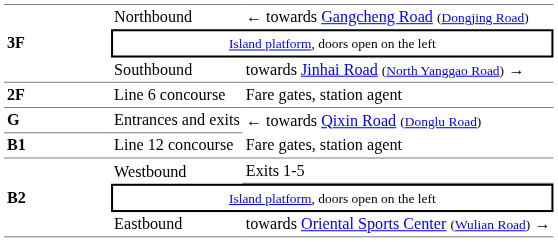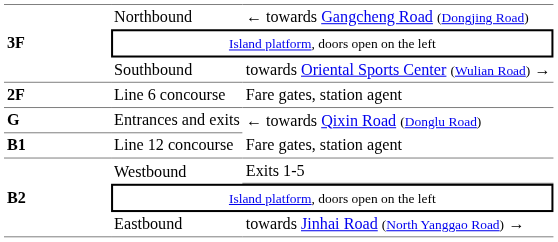 <table cellspacing=0 cellpadding=3>
 <tr>
 <td style="border-top:solid 1px gray;border-bottom:solid 1px gray;" rowspan=3 width=100><strong>3F</strong></td>
 <td style="border-top:solid 1px gray;">Northbound</td>
 <td style="border-top:solid 1px gray;">←  towards <a href='#'>Gangcheng Road</a> <small>(<a href='#'>Dongjing Road</a>)</small></td>
 </tr>
 <tr>
 <td style="border-right:solid 2px black;border-left:solid 2px black;border-top:solid 2px black;border-bottom:solid 2px black;text-align:center;" colspan=2><small><a href='#'>Island platform</a>, doors open on the left</small></td>
 </tr>
 <tr>
 <td style="border-bottom:solid 1px gray;">Southbound</td>
-<td style="border-bottom:solid 1px gray;">  towards <a href='#'>Jinhai Road</a> <small> (<a href='#'>North Yanggao Road</a>)</small> →</td>
+<td style="border-bottom:solid 1px gray;">  towards <a href='#'>Oriental Sports Center</a> <small>(<a href='#'>Wulian Road</a>)</small> →</td>
 </tr>
 <tr>
 <td style="border-bottom:solid 1px gray;"><strong>2F</strong></td>
 <td style="border-bottom:solid 1px gray;">Line 6 concourse</td>
 <td style="border-bottom:solid 1px gray;">Fare gates, station agent</td>
 </tr>
 <tr>
 <td style="border-bottom:solid 1px gray;"><strong>G</strong></td>
 <td style="border-bottom:solid 1px gray;">Entrances and exits</td>
 <td>←  towards <a href='#'>Qixin Road</a> <small>(<a href='#'>Donglu Road</a>)</small></td>
 </tr>
 <tr>
 <td style="border-bottom:solid 1px gray;"><strong>B1</strong></td>
 <td style="border-bottom:solid 1px gray;">Line 12 concourse</td>
 <td style="border-bottom:solid 1px gray;">Fare gates, station agent</td>
 </tr>
 <tr>
 <td style="border-bottom:solid 1px gray;" rowspan=3><strong>B2</strong></td>
 <td>Westbound</td>
 <td style="border-bottom:solid 1px gray;">Exits 1-5</td>
 </tr>
 <tr>
 <td style="border-right:solid 2px black;border-left:solid 2px black;border-top:solid 2px black;border-bottom:solid 2px black;text-align:center;" colspan=2><small><a href='#'>Island platform</a>, doors open on the left</small></td>
 </tr>
 <tr>
 <td style="border-bottom:solid 1px gray;">Eastbound</td>
-<td style="border-bottom:solid 1px gray;">  towards <a href='#'>Oriental Sports Center</a> <small>(<a href='#'>Wulian Road</a>)</small> →</td>
+<td style="border-bottom:solid 1px gray;">  towards <a href='#'>Jinhai Road</a> <small> (<a href='#'>North Yanggao Road</a>)</small> →</td>
 </tr>
 </table>
